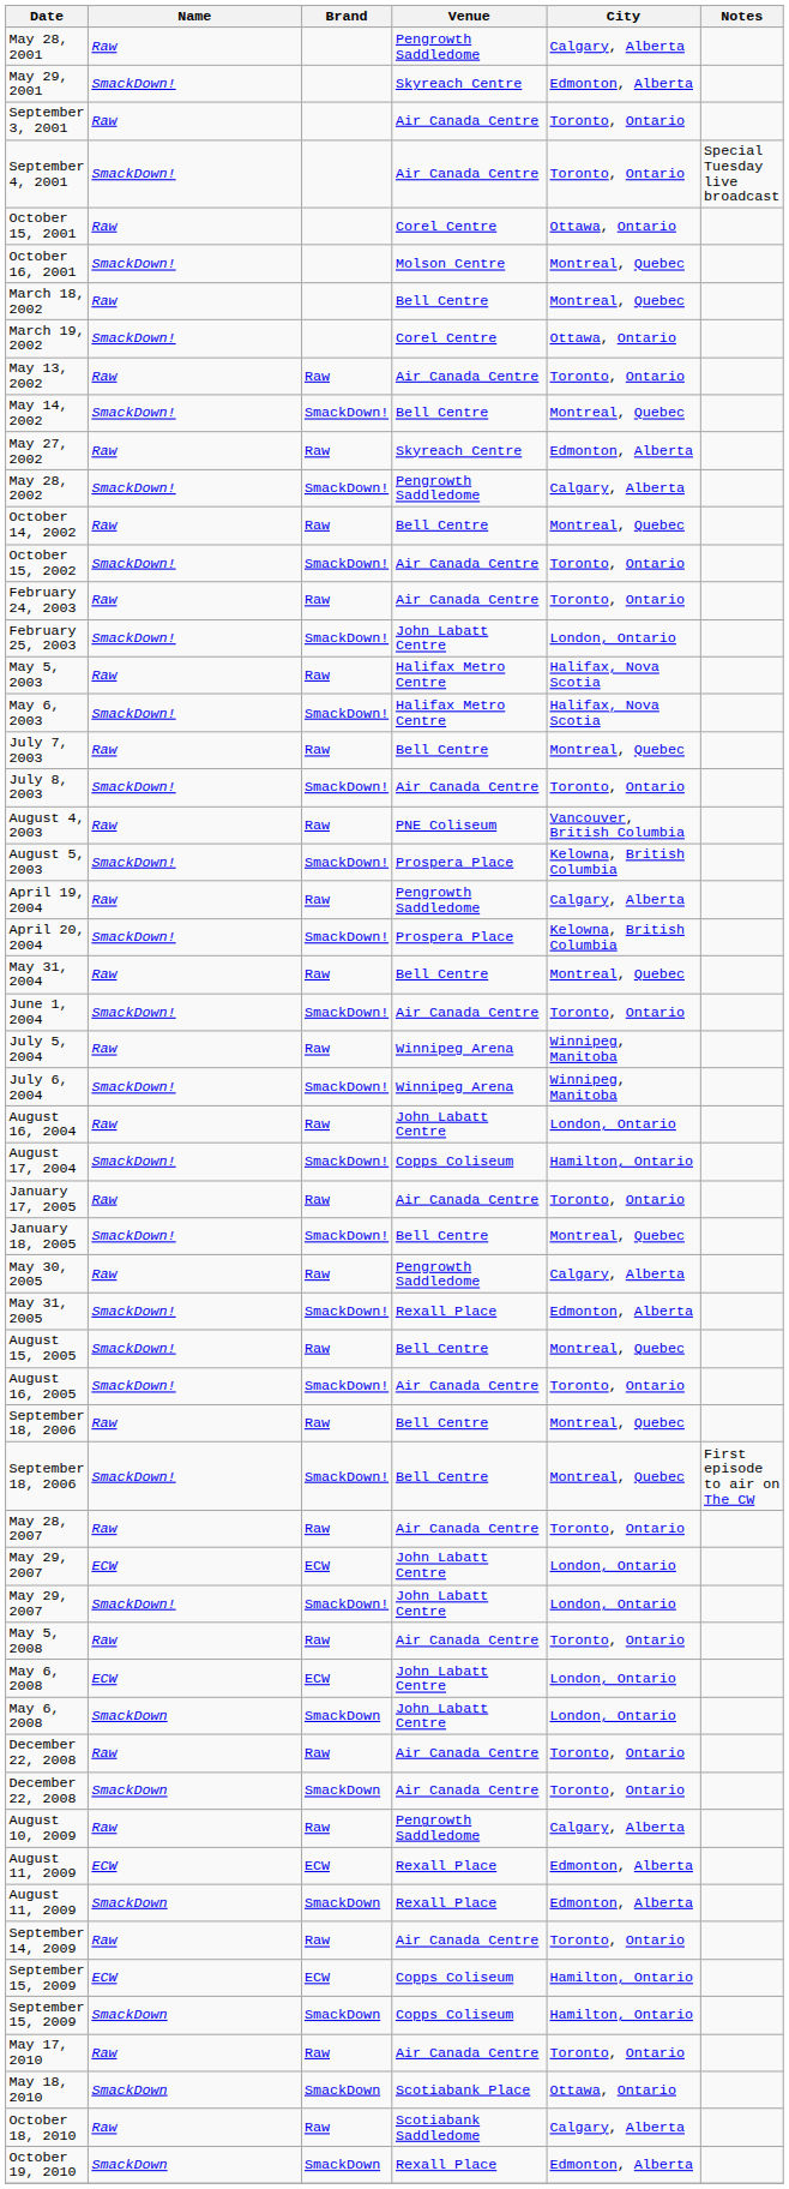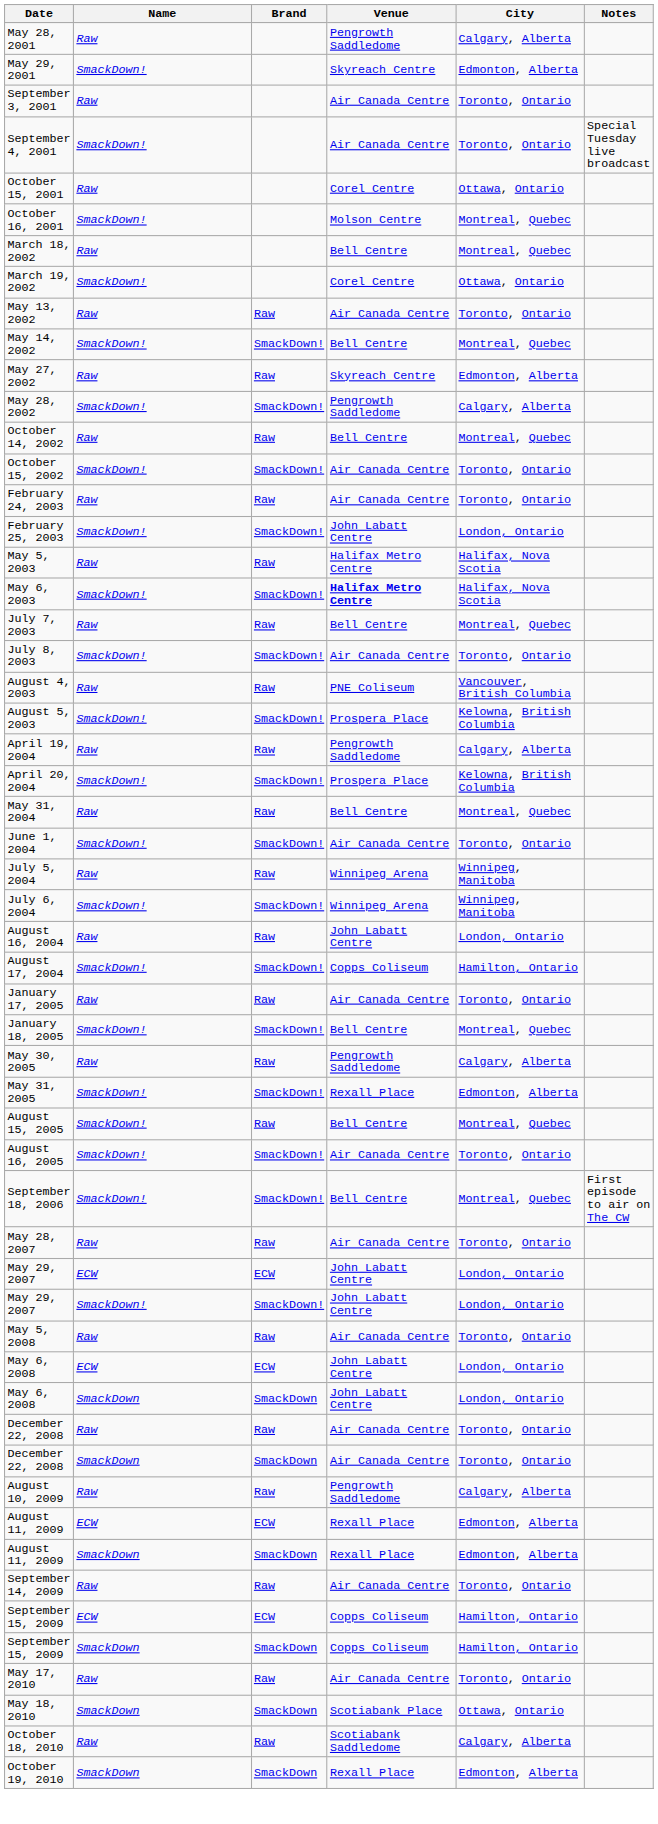 <table class="wikitable" style="font-size:85%;">
 <tr>
 <th>Date</th>
 <th width="170">Name</th>
 <th>Brand</th>
 <th width="120">Venue</th>
 <th width="120">City</th>
 <th>Notes</th>
 </tr>
 <tr>
 <td>May 28, 2001</td>
 <td><a href='#'><em>Raw</em></a></td>
 <td></td>
 <td><a href='#'>Pengrowth Saddledome</a></td>
 <td><a href='#'>Calgary</a>, <a href='#'>Alberta</a></td>
 <td></td>
 </tr>
 <tr>
 <td>May 29, 2001<br></td>
 <td><a href='#'><em>SmackDown!</em></a></td>
 <td></td>
 <td><a href='#'>Skyreach Centre</a></td>
 <td><a href='#'>Edmonton</a>, <a href='#'>Alberta</a></td>
 <td></td>
 </tr>
 <tr>
 <td>September 3, 2001</td>
 <td><a href='#'><em>Raw</em></a></td>
 <td></td>
 <td><a href='#'>Air Canada Centre</a></td>
 <td><a href='#'>Toronto</a>, <a href='#'>Ontario</a></td>
 <td></td>
 </tr>
 <tr>
 <td>September 4, 2001</td>
 <td><a href='#'><em>SmackDown!</em></a></td>
 <td></td>
 <td><a href='#'>Air Canada Centre</a></td>
 <td><a href='#'>Toronto</a>, <a href='#'>Ontario</a></td>
 <td>Special Tuesday live broadcast</td>
 </tr>
 <tr>
 <td>October 15, 2001</td>
 <td><a href='#'><em>Raw</em></a></td>
 <td></td>
 <td><a href='#'>Corel Centre</a></td>
 <td><a href='#'>Ottawa</a>, <a href='#'>Ontario</a></td>
 <td></td>
 </tr>
 <tr>
 <td>October 16, 2001<br></td>
 <td><a href='#'><em>SmackDown!</em></a></td>
 <td></td>
 <td><a href='#'>Molson Centre</a></td>
 <td><a href='#'>Montreal</a>, <a href='#'>Quebec</a></td>
 <td></td>
 </tr>
 <tr>
 <td>March 18, 2002</td>
 <td><a href='#'><em>Raw</em></a></td>
 <td></td>
 <td><a href='#'>Bell Centre</a></td>
 <td><a href='#'>Montreal</a>, <a href='#'>Quebec</a></td>
 <td></td>
 </tr>
 <tr>
 <td>March 19, 2002<br></td>
 <td><a href='#'><em>SmackDown!</em></a></td>
 <td></td>
 <td><a href='#'>Corel Centre</a></td>
 <td><a href='#'>Ottawa</a>, <a href='#'>Ontario</a></td>
 <td></td>
 </tr>
 <tr>
 <td>May 13, 2002</td>
 <td><a href='#'><em>Raw</em></a></td>
 <td><a href='#'>Raw</a></td>
 <td><a href='#'>Air Canada Centre</a></td>
 <td><a href='#'>Toronto</a>, <a href='#'>Ontario</a></td>
 <td></td>
 </tr>
 <tr>
 <td>May 14, 2002<br></td>
 <td><a href='#'><em>SmackDown!</em></a></td>
 <td><a href='#'>SmackDown!</a></td>
 <td><a href='#'>Bell Centre</a></td>
 <td><a href='#'>Montreal</a>, <a href='#'>Quebec</a></td>
 <td></td>
 </tr>
 <tr>
 <td>May 27, 2002</td>
 <td><a href='#'><em>Raw</em></a></td>
 <td><a href='#'>Raw</a></td>
 <td><a href='#'>Skyreach Centre</a></td>
 <td><a href='#'>Edmonton</a>, <a href='#'>Alberta</a></td>
 <td></td>
 </tr>
 <tr>
 <td>May 28, 2002<br></td>
 <td><a href='#'><em>SmackDown!</em></a></td>
 <td><a href='#'>SmackDown!</a></td>
 <td><a href='#'>Pengrowth Saddledome</a></td>
 <td><a href='#'>Calgary</a>, <a href='#'>Alberta</a></td>
 <td></td>
 </tr>
 <tr>
 <td>October 14, 2002</td>
 <td><a href='#'><em>Raw</em></a></td>
 <td><a href='#'>Raw</a></td>
 <td><a href='#'>Bell Centre</a></td>
 <td><a href='#'>Montreal</a>, <a href='#'>Quebec</a></td>
 <td></td>
 </tr>
 <tr>
 <td>October 15, 2002<br></td>
 <td><a href='#'><em>SmackDown!</em></a></td>
 <td><a href='#'>SmackDown!</a></td>
 <td><a href='#'>Air Canada Centre</a></td>
 <td><a href='#'>Toronto</a>, <a href='#'>Ontario</a></td>
 <td></td>
 </tr>
 <tr>
 <td>February 24, 2003</td>
 <td><a href='#'><em>Raw</em></a></td>
 <td><a href='#'>Raw</a></td>
 <td><a href='#'>Air Canada Centre</a></td>
 <td><a href='#'>Toronto</a>, <a href='#'>Ontario</a></td>
 <td></td>
 </tr>
 <tr>
 <td>February 25, 2003<br></td>
 <td><a href='#'><em>SmackDown!</em></a></td>
 <td><a href='#'>SmackDown!</a></td>
 <td><a href='#'>John Labatt Centre</a></td>
 <td><a href='#'>London, Ontario</a></td>
 <td></td>
 </tr>
 <tr>
 <td>May 5, 2003</td>
 <td><a href='#'><em>Raw</em></a></td>
 <td><a href='#'>Raw</a></td>
 <td><a href='#'>Halifax Metro Centre</a></td>
 <td><a href='#'>Halifax, Nova Scotia</a></td>
 <td></td>
 </tr>
 <tr>
 <td>May 6, 2003<br></td>
 <td><a href='#'><em>SmackDown!</em></a></td>
 <td><a href='#'>SmackDown!</a></td>
-<td><a href='#'>Halifax Metro Centre</a></td>
+<td><strong><a href='#'>Halifax Metro Centre</a></strong></td>
 <td><a href='#'>Halifax, Nova Scotia</a></td>
 <td></td>
 </tr>
 <tr>
 <td>July 7, 2003</td>
 <td><a href='#'><em>Raw</em></a></td>
 <td><a href='#'>Raw</a></td>
 <td><a href='#'>Bell Centre</a></td>
 <td><a href='#'>Montreal</a>, <a href='#'>Quebec</a></td>
 <td></td>
 </tr>
 <tr>
 <td>July 8, 2003<br></td>
 <td><a href='#'><em>SmackDown!</em></a></td>
 <td><a href='#'>SmackDown!</a></td>
 <td><a href='#'>Air Canada Centre</a></td>
 <td><a href='#'>Toronto</a>, <a href='#'>Ontario</a></td>
 <td></td>
 </tr>
 <tr>
 <td>August 4, 2003</td>
 <td><a href='#'><em>Raw</em></a></td>
 <td><a href='#'>Raw</a></td>
 <td><a href='#'>PNE Coliseum</a></td>
 <td><a href='#'>Vancouver</a>, <a href='#'>British Columbia</a></td>
 <td></td>
 </tr>
 <tr>
 <td>August 5, 2003<br></td>
 <td><a href='#'><em>SmackDown!</em></a></td>
 <td><a href='#'>SmackDown!</a></td>
 <td><a href='#'>Prospera Place</a></td>
 <td><a href='#'>Kelowna</a>, <a href='#'>British Columbia</a></td>
 <td></td>
 </tr>
 <tr>
 <td>April 19, 2004</td>
 <td><a href='#'><em>Raw</em></a></td>
 <td><a href='#'>Raw</a></td>
 <td><a href='#'>Pengrowth Saddledome</a></td>
 <td><a href='#'>Calgary</a>, <a href='#'>Alberta</a></td>
 <td></td>
 </tr>
 <tr>
 <td>April 20, 2004<br></td>
 <td><a href='#'><em>SmackDown!</em></a></td>
 <td><a href='#'>SmackDown!</a></td>
 <td><a href='#'>Prospera Place</a></td>
 <td><a href='#'>Kelowna</a>, <a href='#'>British Columbia</a></td>
 <td></td>
 </tr>
 <tr>
 <td>May 31, 2004</td>
 <td><a href='#'><em>Raw</em></a></td>
 <td><a href='#'>Raw</a></td>
 <td><a href='#'>Bell Centre</a></td>
 <td><a href='#'>Montreal</a>, <a href='#'>Quebec</a></td>
 <td></td>
 </tr>
 <tr>
 <td>June 1, 2004<br></td>
 <td><a href='#'><em>SmackDown!</em></a></td>
 <td><a href='#'>SmackDown!</a></td>
 <td><a href='#'>Air Canada Centre</a></td>
 <td><a href='#'>Toronto</a>, <a href='#'>Ontario</a></td>
 <td></td>
 </tr>
 <tr>
 <td>July 5, 2004</td>
 <td><a href='#'><em>Raw</em></a></td>
 <td><a href='#'>Raw</a></td>
 <td><a href='#'>Winnipeg Arena</a></td>
 <td><a href='#'>Winnipeg</a>, <a href='#'>Manitoba</a></td>
 <td></td>
 </tr>
 <tr>
 <td>July 6, 2004<br></td>
 <td><a href='#'><em>SmackDown!</em></a></td>
 <td><a href='#'>SmackDown!</a></td>
 <td><a href='#'>Winnipeg Arena</a></td>
 <td><a href='#'>Winnipeg</a>, <a href='#'>Manitoba</a></td>
 <td></td>
 </tr>
 <tr>
 <td>August 16, 2004</td>
 <td><a href='#'><em>Raw</em></a></td>
 <td><a href='#'>Raw</a></td>
 <td><a href='#'>John Labatt Centre</a></td>
 <td><a href='#'>London, Ontario</a></td>
 <td></td>
 </tr>
 <tr>
 <td>August 17, 2004<br></td>
 <td><a href='#'><em>SmackDown!</em></a></td>
 <td><a href='#'>SmackDown!</a></td>
 <td><a href='#'>Copps Coliseum</a></td>
 <td><a href='#'>Hamilton, Ontario</a></td>
 <td></td>
 </tr>
 <tr>
 <td>January 17, 2005</td>
 <td><a href='#'><em>Raw</em></a></td>
 <td><a href='#'>Raw</a></td>
 <td><a href='#'>Air Canada Centre</a></td>
 <td><a href='#'>Toronto</a>, <a href='#'>Ontario</a></td>
 <td></td>
 </tr>
 <tr>
 <td>January 18, 2005<br></td>
 <td><a href='#'><em>SmackDown!</em></a></td>
 <td><a href='#'>SmackDown!</a></td>
 <td><a href='#'>Bell Centre</a></td>
 <td><a href='#'>Montreal</a>, <a href='#'>Quebec</a></td>
 <td></td>
 </tr>
 <tr>
 <td>May 30, 2005</td>
 <td><a href='#'><em>Raw</em></a></td>
 <td><a href='#'>Raw</a></td>
 <td><a href='#'>Pengrowth Saddledome</a></td>
 <td><a href='#'>Calgary</a>, <a href='#'>Alberta</a></td>
 <td></td>
 </tr>
 <tr>
 <td>May 31, 2005<br></td>
 <td><a href='#'><em>SmackDown!</em></a></td>
 <td><a href='#'>SmackDown!</a></td>
 <td><a href='#'>Rexall Place</a></td>
 <td><a href='#'>Edmonton</a>, <a href='#'>Alberta</a></td>
 <td></td>
 </tr>
 <tr>
 <td>August 15, 2005</td>
 <td><a href='#'><em>SmackDown!</em></a></td>
 <td><a href='#'>Raw</a></td>
 <td><a href='#'>Bell Centre</a></td>
 <td><a href='#'>Montreal</a>, <a href='#'>Quebec</a></td>
 <td></td>
 </tr>
 <tr>
 <td>August 16, 2005<br></td>
 <td><a href='#'><em>SmackDown!</em></a></td>
 <td><a href='#'>SmackDown!</a></td>
 <td><a href='#'>Air Canada Centre</a></td>
 <td><a href='#'>Toronto</a>, <a href='#'>Ontario</a></td>
-<td></td>
-</tr>
-<tr>
-<td>September 18, 2006</td>
-<td><a href='#'><em>Raw</em></a></td>
-<td><a href='#'>Raw</a></td>
-<td><a href='#'>Bell Centre</a></td>
-<td><a href='#'>Montreal</a>, <a href='#'>Quebec</a></td>
 <td></td>
 </tr>
 <tr>
 <td>September 18, 2006<br></td>
 <td><a href='#'><em>SmackDown!</em></a></td>
 <td><a href='#'>SmackDown!</a></td>
 <td><a href='#'>Bell Centre</a></td>
 <td><a href='#'>Montreal</a>, <a href='#'>Quebec</a></td>
 <td>First episode to air on <a href='#'>The CW</a></td>
 </tr>
 <tr>
 <td>May 28, 2007</td>
 <td><a href='#'><em>Raw</em></a></td>
 <td><a href='#'>Raw</a></td>
 <td><a href='#'>Air Canada Centre</a></td>
 <td><a href='#'>Toronto</a>, <a href='#'>Ontario</a></td>
 <td></td>
 </tr>
 <tr>
 <td>May 29, 2007</td>
 <td><a href='#'><em>ECW</em></a></td>
 <td><a href='#'>ECW</a></td>
 <td><a href='#'>John Labatt Centre</a></td>
 <td><a href='#'>London, Ontario</a></td>
 <td></td>
 </tr>
 <tr>
 <td>May 29, 2007<br></td>
 <td><a href='#'><em>SmackDown!</em></a></td>
 <td><a href='#'>SmackDown!</a></td>
 <td><a href='#'>John Labatt Centre</a></td>
 <td><a href='#'>London, Ontario</a></td>
 <td></td>
 </tr>
 <tr>
 <td>May 5, 2008</td>
 <td><a href='#'><em>Raw</em></a></td>
 <td><a href='#'>Raw</a></td>
 <td><a href='#'>Air Canada Centre</a></td>
 <td><a href='#'>Toronto</a>, <a href='#'>Ontario</a></td>
 <td></td>
 </tr>
 <tr>
 <td>May 6, 2008</td>
 <td><a href='#'><em>ECW</em></a></td>
 <td><a href='#'>ECW</a></td>
 <td><a href='#'>John Labatt Centre</a></td>
 <td><a href='#'>London, Ontario</a></td>
 <td></td>
 </tr>
 <tr>
 <td>May 6, 2008<br></td>
 <td><a href='#'><em>SmackDown</em></a></td>
 <td><a href='#'>SmackDown</a></td>
 <td><a href='#'>John Labatt Centre</a></td>
 <td><a href='#'>London, Ontario</a></td>
 <td></td>
 </tr>
 <tr>
 <td>December 22, 2008</td>
 <td><a href='#'><em>Raw</em></a></td>
 <td><a href='#'>Raw</a></td>
 <td><a href='#'>Air Canada Centre</a></td>
 <td><a href='#'>Toronto</a>, <a href='#'>Ontario</a></td>
 <td></td>
 </tr>
 <tr>
 <td>December 22, 2008<br></td>
 <td><a href='#'><em>SmackDown</em></a></td>
 <td><a href='#'>SmackDown</a></td>
 <td><a href='#'>Air Canada Centre</a></td>
 <td><a href='#'>Toronto</a>, <a href='#'>Ontario</a></td>
 <td></td>
 </tr>
 <tr>
 <td>August 10, 2009</td>
 <td><a href='#'><em>Raw</em></a></td>
 <td><a href='#'>Raw</a></td>
 <td><a href='#'>Pengrowth Saddledome</a></td>
 <td><a href='#'>Calgary</a>, <a href='#'>Alberta</a></td>
 <td></td>
 </tr>
 <tr>
 <td>August 11, 2009</td>
 <td><a href='#'><em>ECW</em></a></td>
 <td><a href='#'>ECW</a></td>
 <td><a href='#'>Rexall Place</a></td>
 <td><a href='#'>Edmonton</a>, <a href='#'>Alberta</a></td>
 <td></td>
 </tr>
 <tr>
 <td>August 11, 2009<br></td>
 <td><a href='#'><em>SmackDown</em></a></td>
 <td><a href='#'>SmackDown</a></td>
 <td><a href='#'>Rexall Place</a></td>
 <td><a href='#'>Edmonton</a>, <a href='#'>Alberta</a></td>
 <td></td>
 </tr>
 <tr>
 <td>September 14, 2009</td>
 <td><a href='#'><em>Raw</em></a></td>
 <td><a href='#'>Raw</a></td>
 <td><a href='#'>Air Canada Centre</a></td>
 <td><a href='#'>Toronto</a>, <a href='#'>Ontario</a></td>
 <td></td>
 </tr>
 <tr>
 <td>September 15, 2009</td>
 <td><a href='#'><em>ECW</em></a></td>
 <td><a href='#'>ECW</a></td>
 <td><a href='#'>Copps Coliseum</a></td>
 <td><a href='#'>Hamilton, Ontario</a></td>
 <td></td>
 </tr>
 <tr>
 <td>September 15, 2009<br></td>
 <td><a href='#'><em>SmackDown</em></a></td>
 <td><a href='#'>SmackDown</a></td>
 <td><a href='#'>Copps Coliseum</a></td>
 <td><a href='#'>Hamilton, Ontario</a></td>
 <td></td>
 </tr>
 <tr>
 <td>May 17, 2010</td>
 <td><a href='#'><em>Raw</em></a></td>
 <td><a href='#'>Raw</a></td>
 <td><a href='#'>Air Canada Centre</a></td>
 <td><a href='#'>Toronto</a>, <a href='#'>Ontario</a></td>
 <td></td>
 </tr>
 <tr>
 <td>May 18, 2010<br></td>
 <td><a href='#'><em>SmackDown</em></a></td>
 <td><a href='#'>SmackDown</a></td>
 <td><a href='#'>Scotiabank Place</a></td>
 <td><a href='#'>Ottawa</a>, <a href='#'>Ontario</a></td>
 <td></td>
 </tr>
 <tr>
 <td>October 18, 2010</td>
 <td><a href='#'><em>Raw</em></a></td>
 <td><a href='#'>Raw</a></td>
 <td><a href='#'>Scotiabank Saddledome</a></td>
 <td><a href='#'>Calgary</a>, <a href='#'>Alberta</a></td>
 <td></td>
 </tr>
 <tr>
 <td>October 19, 2010<br></td>
 <td><a href='#'><em>SmackDown</em></a></td>
 <td><a href='#'>SmackDown</a></td>
 <td><a href='#'>Rexall Place</a></td>
 <td><a href='#'>Edmonton</a>, <a href='#'>Alberta</a></td>
 <td></td>
 </tr>
 <tr>
 </tr>
 </table>
